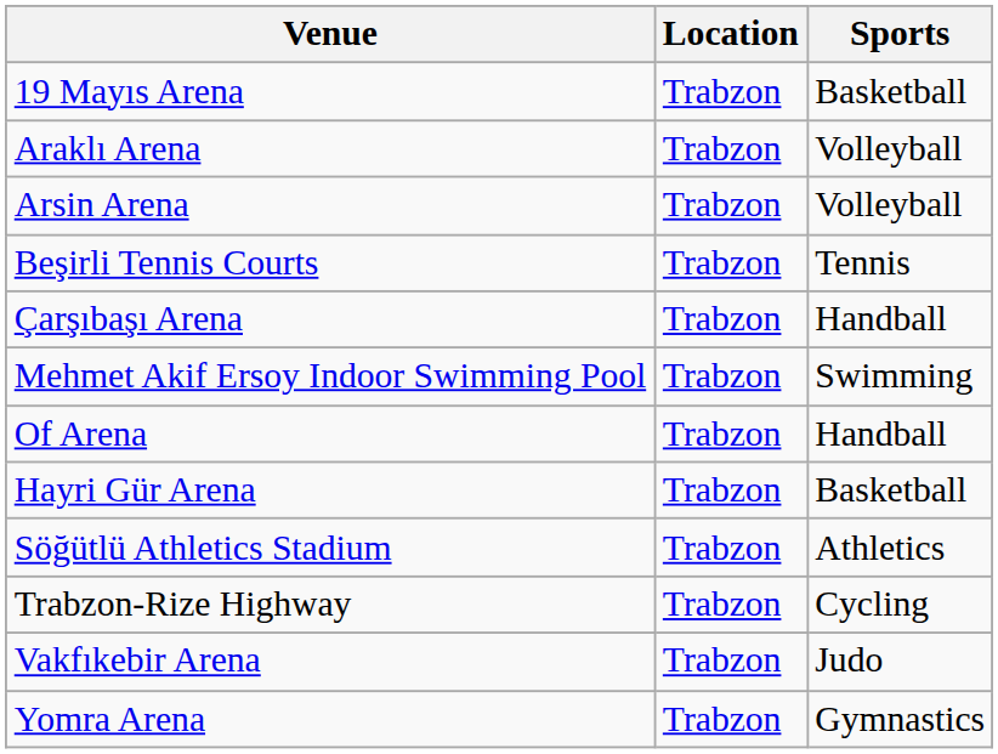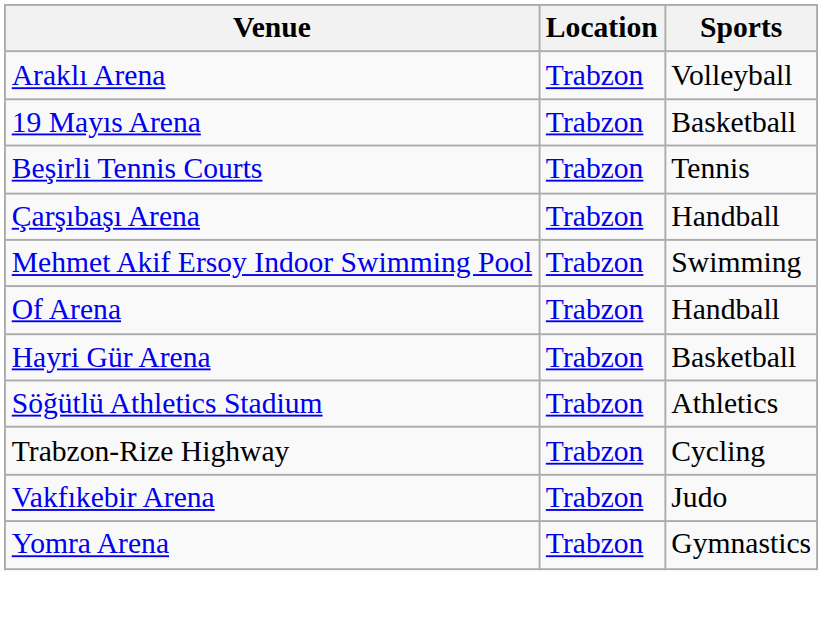 <table class="wikitable">
 <tr>
 <th>Venue</th>
 <th>Location</th>
 <th>Sports</th>
 </tr>
 <tr>
-<td><a href='#'>19 Mayıs Arena</a></td>
-<td><a href='#'>Trabzon</a></td>
-<td>Basketball</td>
-</tr>
-<tr>
 <td><a href='#'>Araklı Arena</a></td>
 <td><a href='#'>Trabzon</a></td>
 <td>Volleyball</td>
 </tr>
 <tr>
-<td><a href='#'>Arsin Arena</a></td>
+<td><a href='#'>19 Mayıs Arena</a></td>
 <td><a href='#'>Trabzon</a></td>
-<td>Volleyball</td>
+<td>Basketball</td>
 </tr>
 <tr>
 <td><a href='#'>Beşirli Tennis Courts</a></td>
 <td><a href='#'>Trabzon</a></td>
 <td>Tennis</td>
 </tr>
 <tr>
 <td><a href='#'>Çarşıbaşı Arena</a></td>
 <td><a href='#'>Trabzon</a></td>
 <td>Handball</td>
 </tr>
 <tr>
 <td><a href='#'>Mehmet Akif Ersoy Indoor Swimming Pool</a></td>
 <td><a href='#'>Trabzon</a></td>
 <td>Swimming</td>
 </tr>
 <tr>
 <td><a href='#'>Of Arena</a></td>
 <td><a href='#'>Trabzon</a></td>
 <td>Handball</td>
 </tr>
 <tr>
 <td><a href='#'>Hayri Gür Arena</a></td>
 <td><a href='#'>Trabzon</a></td>
 <td>Basketball</td>
 </tr>
 <tr>
 <td><a href='#'>Söğütlü Athletics Stadium</a></td>
 <td><a href='#'>Trabzon</a></td>
 <td>Athletics</td>
 </tr>
 <tr>
 <td>Trabzon-Rize Highway</td>
 <td><a href='#'>Trabzon</a></td>
 <td>Cycling</td>
 </tr>
 <tr>
 <td><a href='#'>Vakfıkebir Arena</a></td>
 <td><a href='#'>Trabzon</a></td>
 <td>Judo</td>
 </tr>
 <tr>
 <td><a href='#'>Yomra Arena</a></td>
 <td><a href='#'>Trabzon</a></td>
 <td>Gymnastics</td>
 </tr>
 </table>
